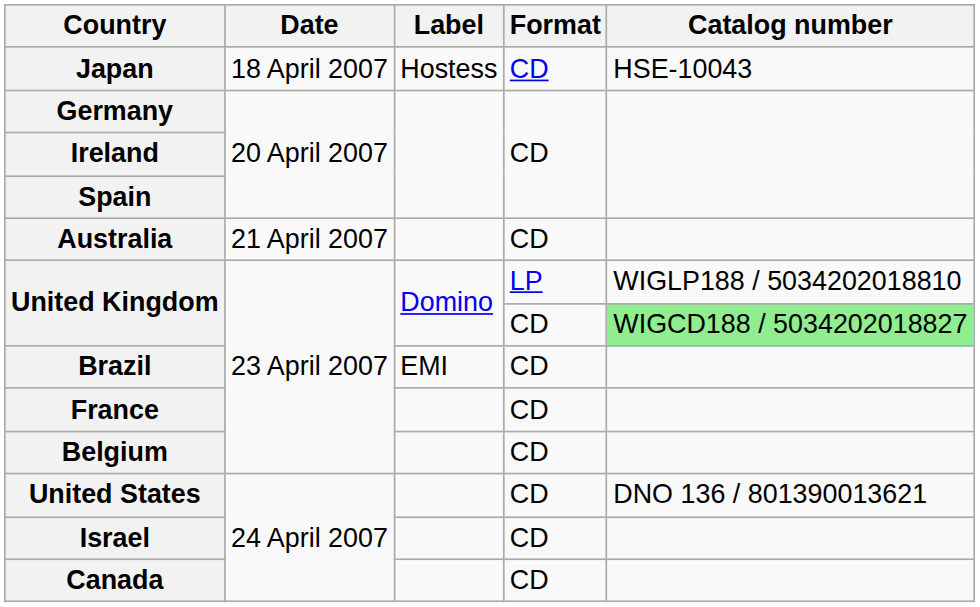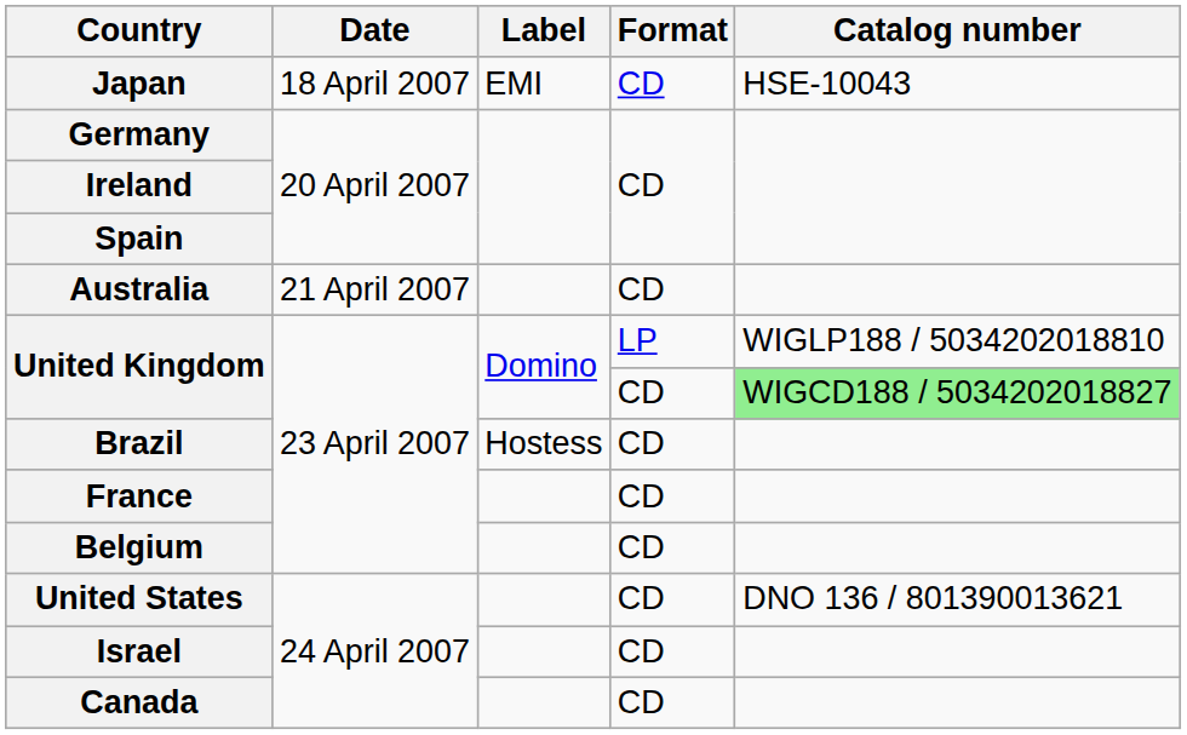 <table class="wikitable plainrowheaders">
 <tr>
 <th scope="col">Country</th>
 <th scope="col">Date</th>
 <th scope="col">Label</th>
 <th scope="col">Format</th>
 <th scope="col">Catalog number</th>
 </tr>
 <tr>
 <th scope="row">Japan</th>
 <td>18 April 2007</td>
-<td>Hostess</td>
+<td>EMI</td>
 <td><a href='#'>CD</a></td>
 <td>HSE-10043</td>
 </tr>
 <tr>
 <th scope="row">Germany</th>
 <td rowspan="3">20 April 2007</td>
 <td rowspan="3"></td>
 <td rowspan="3">CD</td>
 <td rowspan="3"></td>
 </tr>
 <tr>
 <th scope="row">Ireland</th>
 </tr>
 <tr>
 <th scope="row">Spain</th>
 </tr>
 <tr>
 <th scope="row">Australia</th>
 <td>21 April 2007</td>
 <td></td>
 <td>CD</td>
 <td></td>
 </tr>
 <tr>
 <th scope="row" rowspan="2">United Kingdom</th>
 <td rowspan="5">23 April 2007</td>
 <td rowspan="2"><a href='#'>Domino</a></td>
 <td><a href='#'>LP</a></td>
 <td>WIGLP188 / 5034202018810</td>
 </tr>
 <tr>
 <td>CD</td>
 <td style="background: lightgreen;">WIGCD188 / 5034202018827</td>
 </tr>
 <tr>
 <th scope="row">Brazil</th>
-<td>EMI</td>
+<td>Hostess</td>
 <td>CD</td>
 <td></td>
 </tr>
 <tr>
 <th scope="row">France</th>
 <td></td>
 <td>CD</td>
 <td></td>
 </tr>
 <tr>
 <th scope="row">Belgium</th>
 <td></td>
 <td>CD</td>
 <td></td>
 </tr>
 <tr>
 <th scope="row">United States</th>
 <td rowspan="3">24 April 2007</td>
 <td></td>
 <td>CD</td>
 <td>DNO 136 / 801390013621</td>
 </tr>
 <tr>
 <th scope="row">Israel</th>
 <td></td>
 <td>CD</td>
 <td></td>
 </tr>
 <tr>
 <th scope="row">Canada</th>
 <td></td>
 <td>CD</td>
 <td></td>
 </tr>
 </table>
